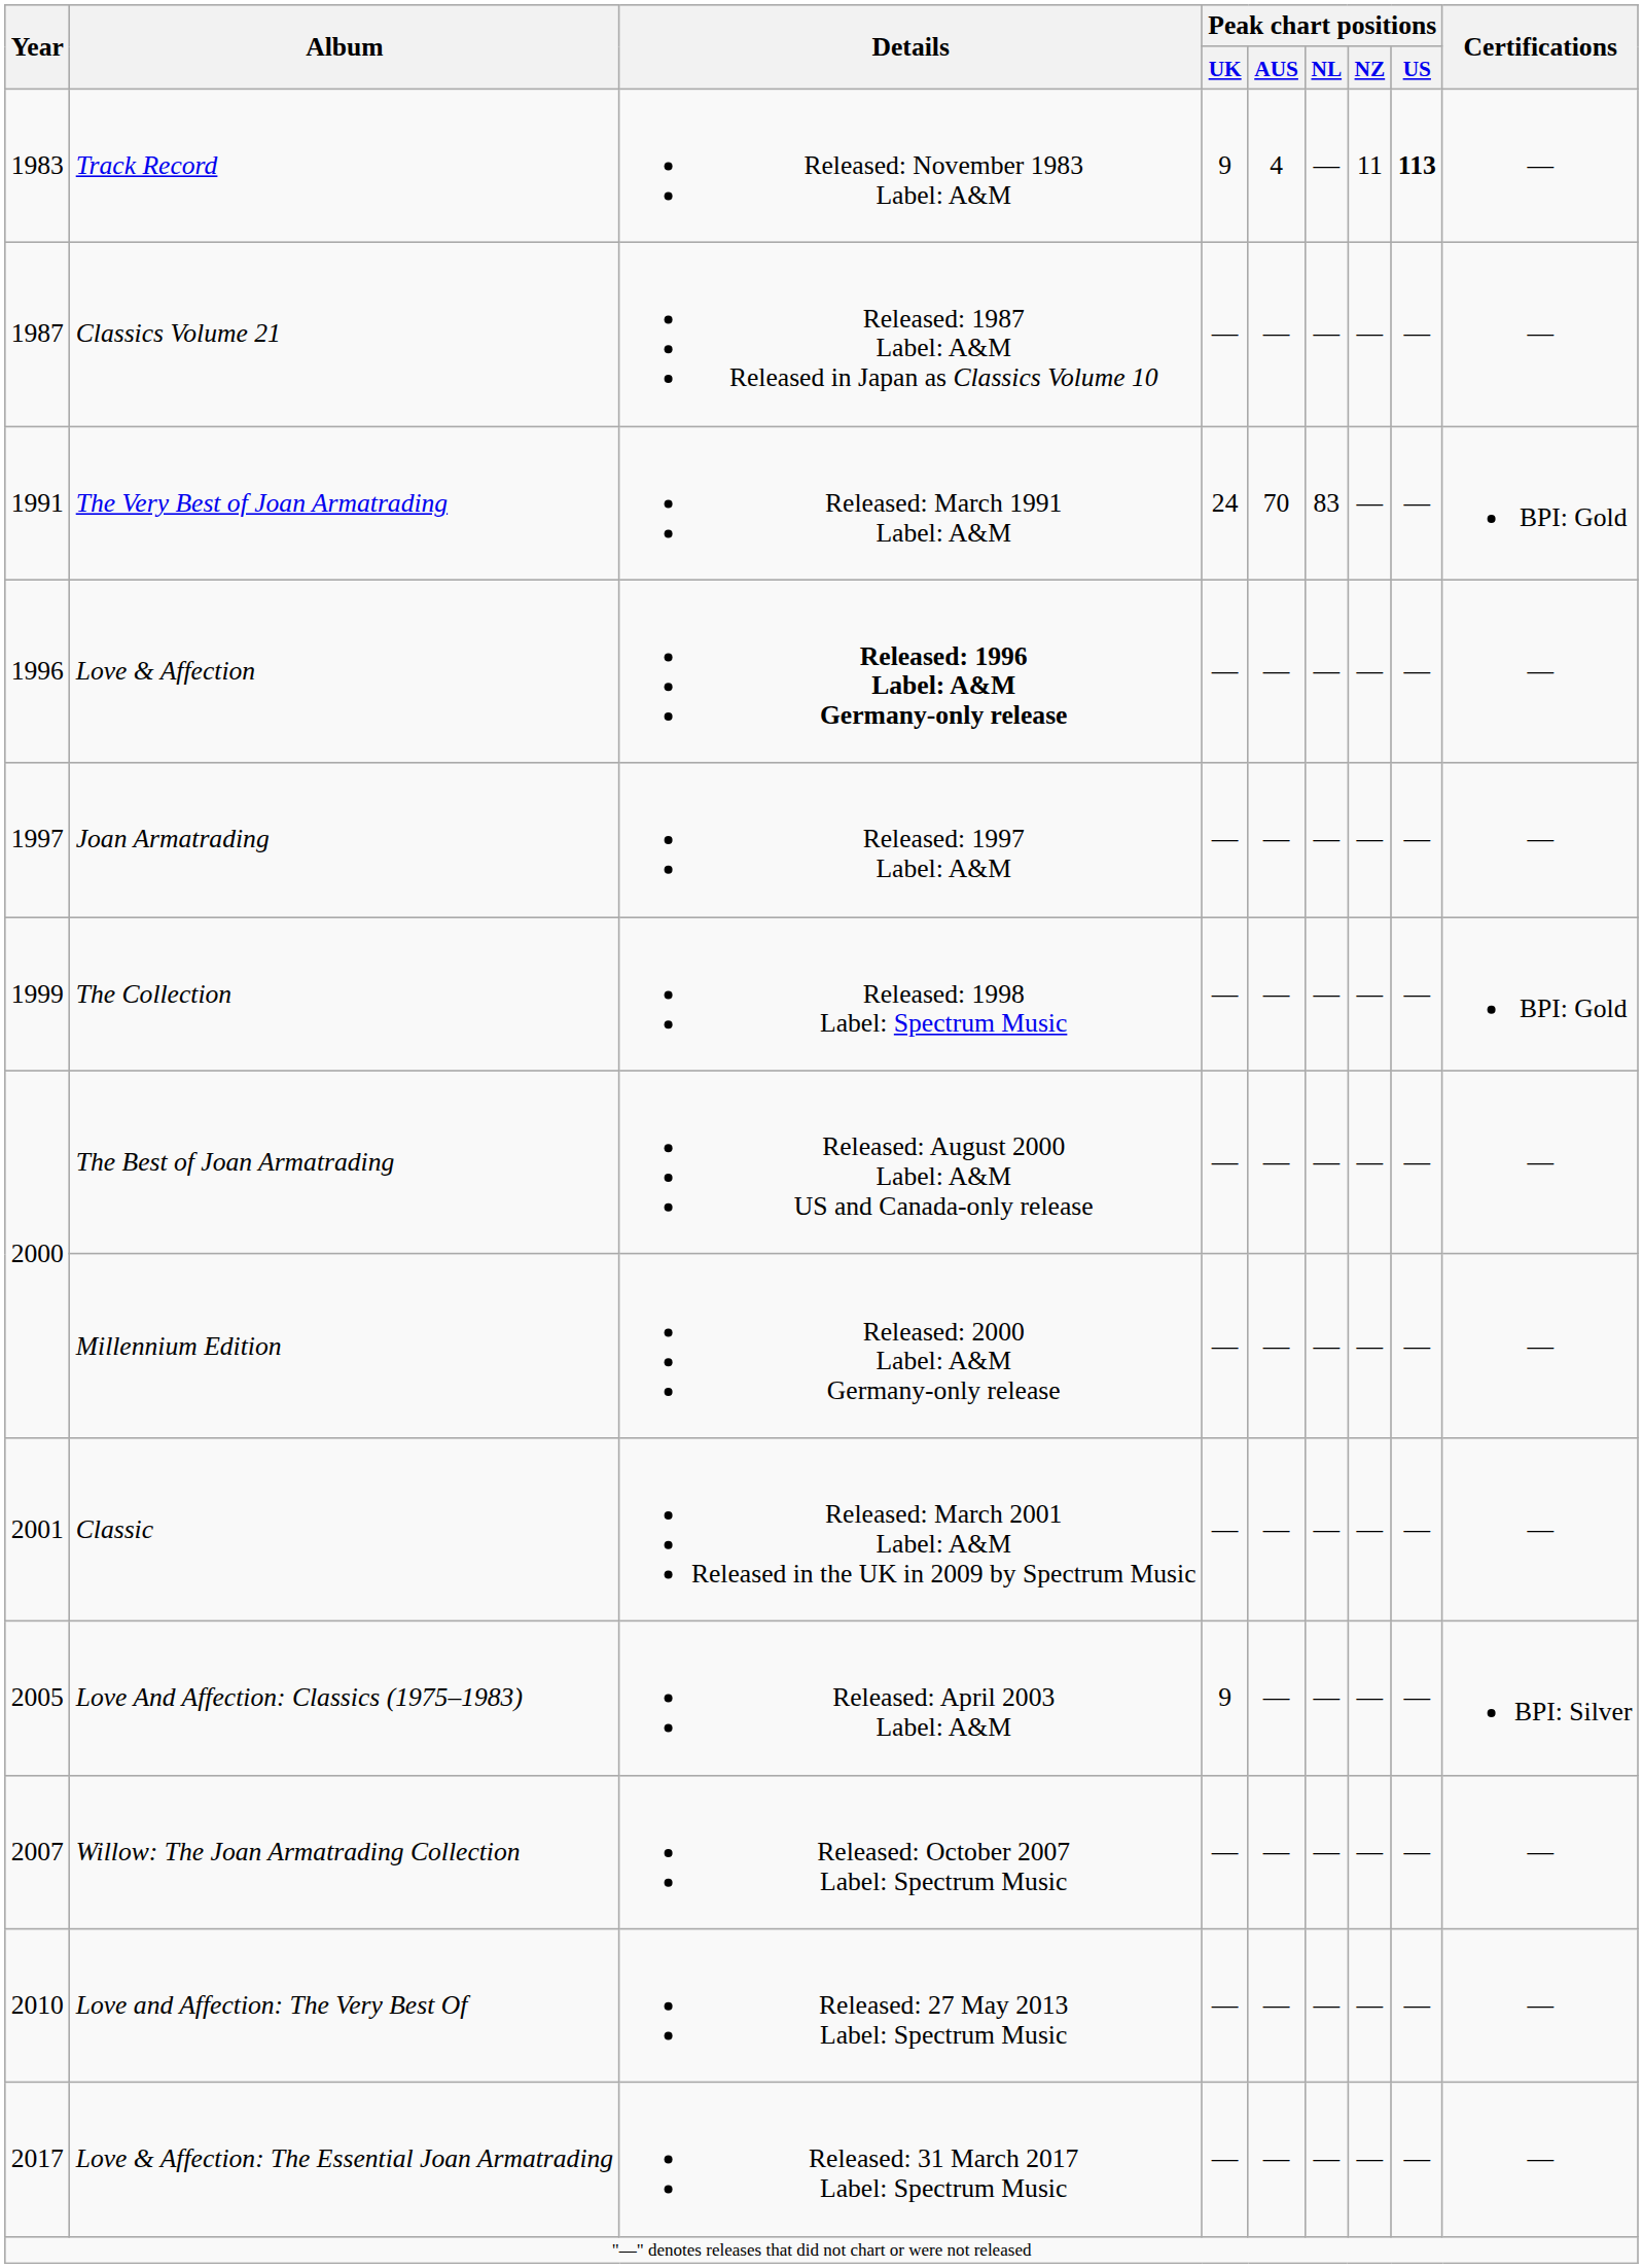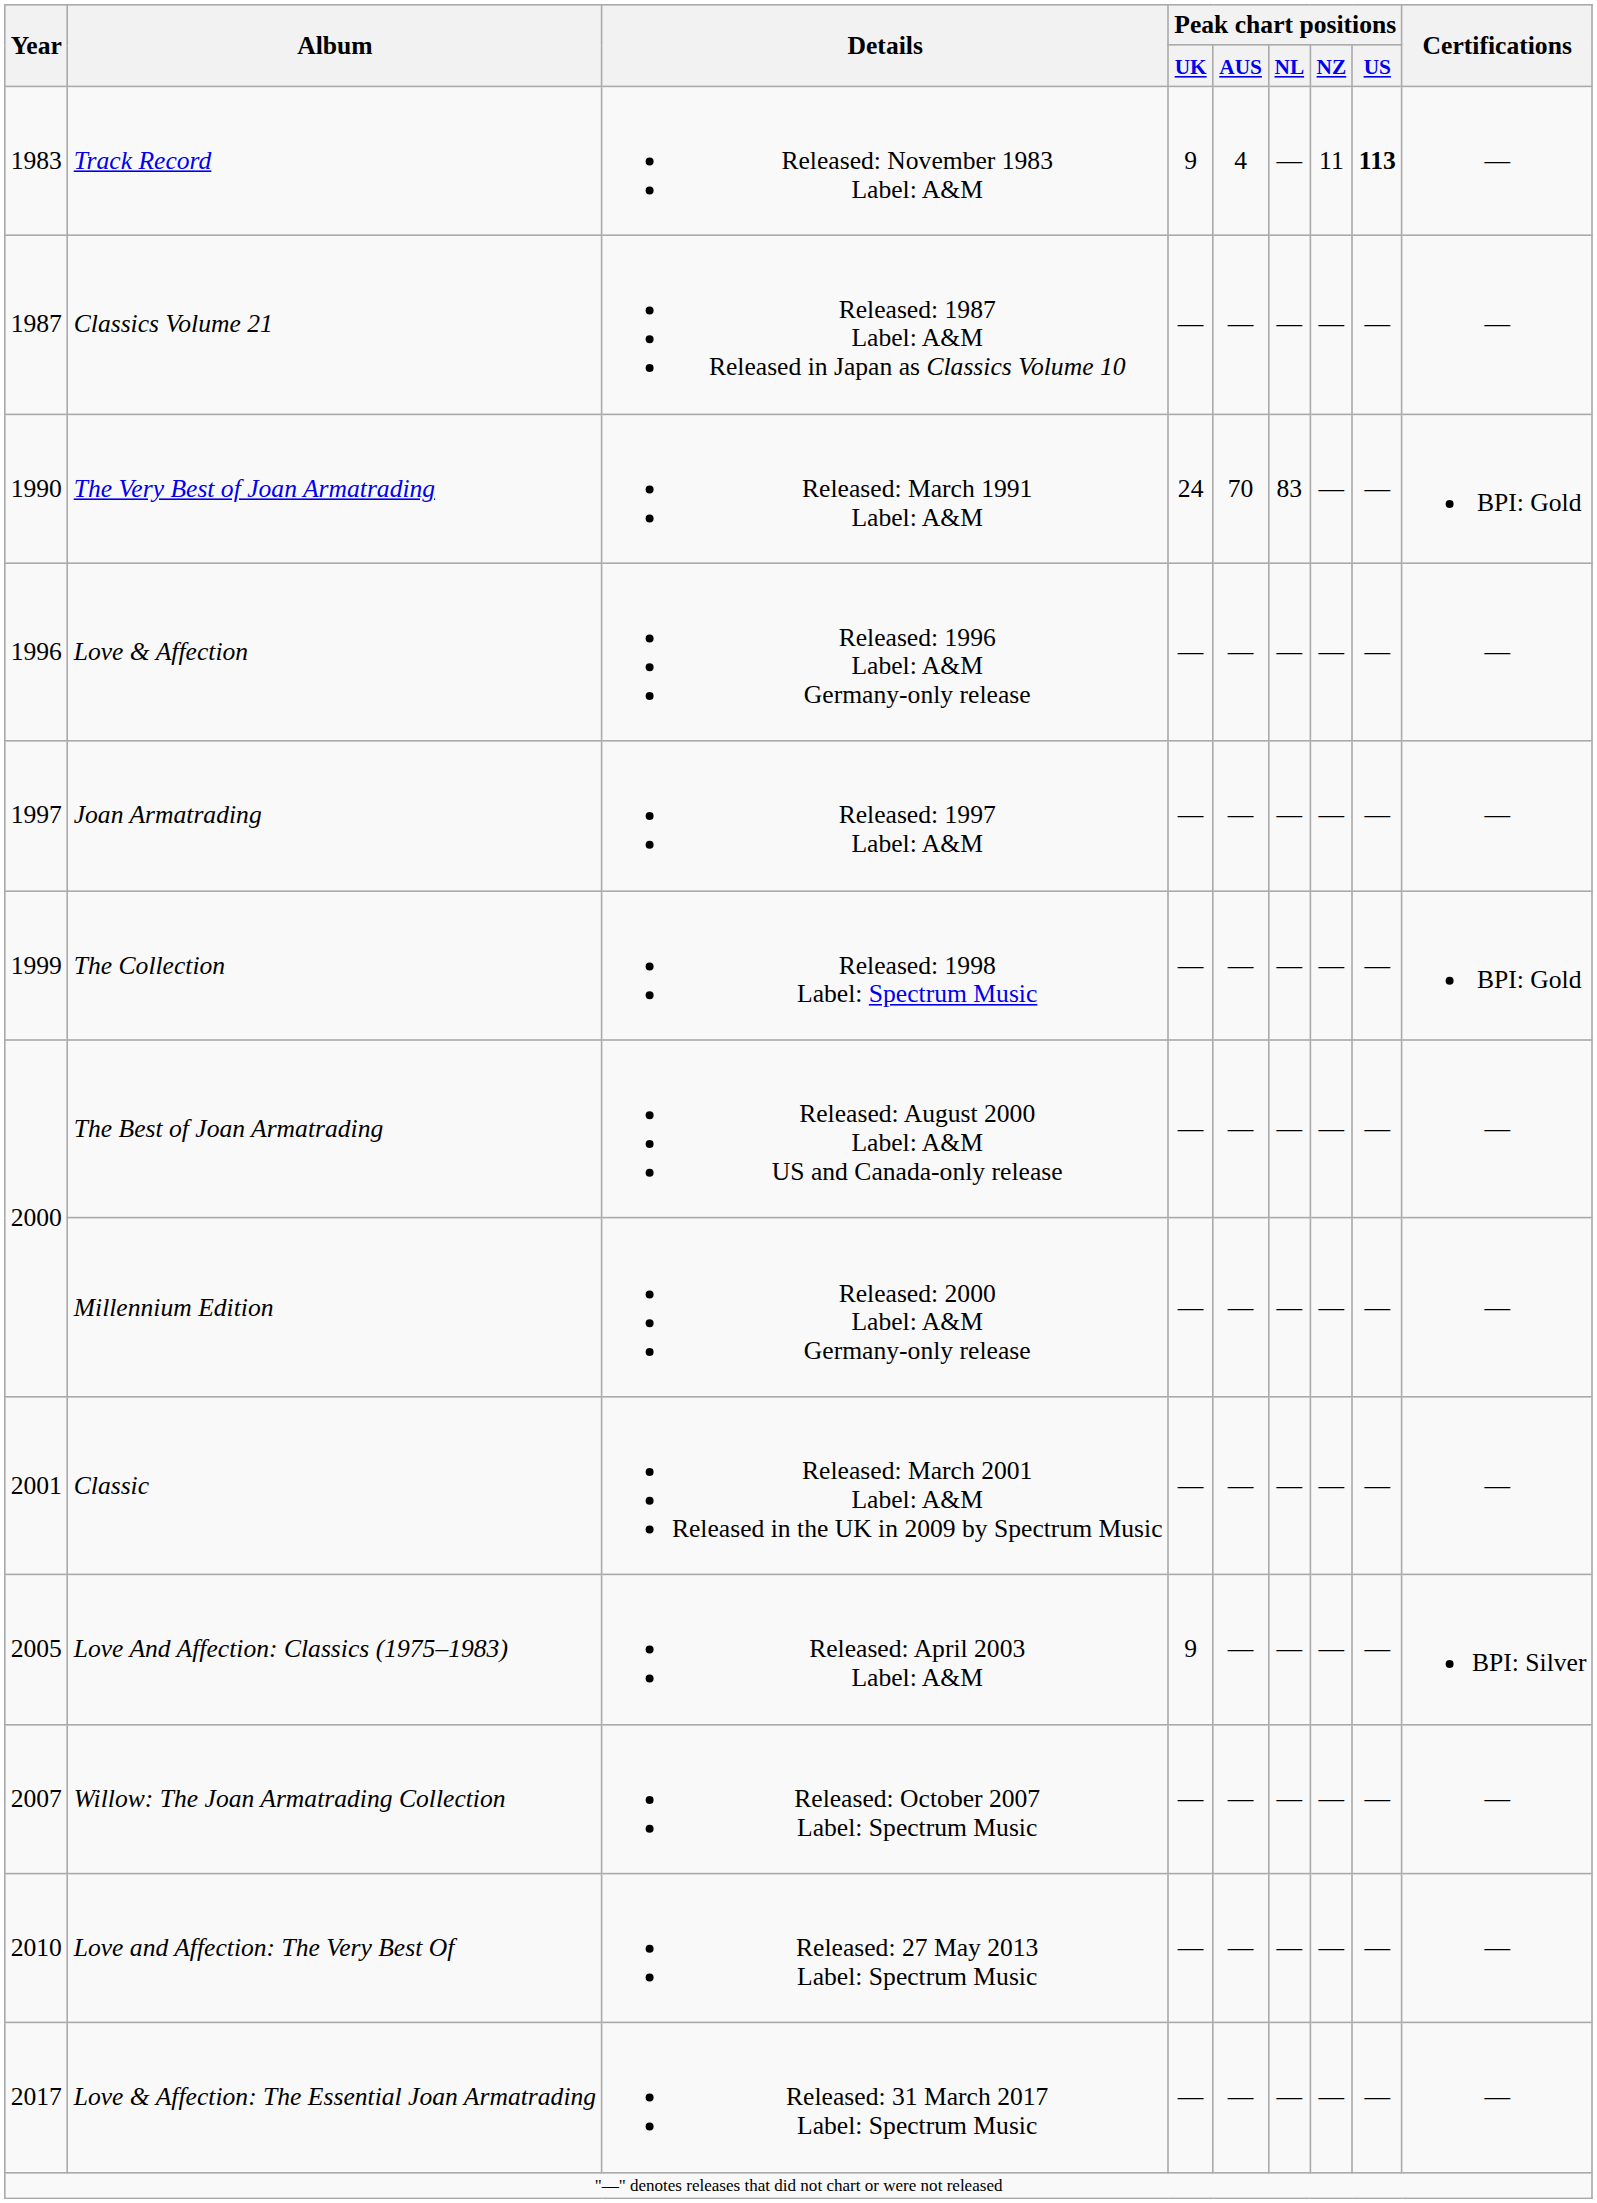 <table class="wikitable" style="text-align:center">
 <tr>
 <th rowspan="2">Year</th>
 <th rowspan="2">Album</th>
 <th rowspan="2">Details</th>
 <th colspan="5">Peak chart positions</th>
 <th rowspan="2">Certifications</th>
 </tr>
 <tr>
 <th><small><a href='#'>UK</a></small><br></th>
 <th><small><a href='#'>AUS</a></small><br></th>
 <th><small><a href='#'>NL</a></small><br></th>
 <th><small><a href='#'>NZ</a></small><br></th>
 <th><small><a href='#'>US</a></small><br></th>
 </tr>
 <tr>
 <td>1983</td>
 <td align="left"><em><a href='#'>Track Record</a></em></td>
 <td><br><ul><li>Released: November 1983</li><li>Label: A&M</li></ul></td>
 <td>9</td>
 <td>4</td>
 <td>—</td>
 <td>11</td>
 <td><strong>113</strong></td>
 <td>—</td>
 </tr>
 <tr>
 <td>1987</td>
 <td align="left"><em>Classics Volume 21</em></td>
 <td><br><ul><li>Released: 1987</li><li>Label: A&M</li><li>Released in Japan as <em>Classics Volume 10</em></li></ul></td>
 <td>—</td>
 <td>—</td>
 <td>—</td>
 <td>—</td>
 <td>—</td>
 <td>—</td>
 </tr>
 <tr>
-<td>1991</td>
+<td>1990</td>
 <td align="left"><em><a href='#'>The Very Best of Joan Armatrading</a></em></td>
 <td><br><ul><li>Released: March 1991</li><li>Label: A&M</li></ul></td>
 <td>24</td>
 <td>70</td>
 <td>83</td>
 <td>—</td>
 <td>—</td>
 <td><br><ul><li>BPI: Gold</li></ul></td>
 </tr>
 <tr>
 <td>1996</td>
 <td align="left"><em>Love & Affection</em></td>
-<td><strong><br><ul><li>Released: 1996</li><li>Label: A&M</li><li>Germany-only release</li></ul></strong></td>
+<td><br><ul><li>Released: 1996</li><li>Label: A&M</li><li>Germany-only release</li></ul></td>
 <td>—</td>
 <td>—</td>
 <td>—</td>
 <td>—</td>
 <td>—</td>
 <td>—</td>
 </tr>
 <tr>
 <td>1997</td>
 <td align="left"><em>Joan Armatrading</em></td>
 <td><br><ul><li>Released: 1997</li><li>Label: A&M</li></ul></td>
 <td>—</td>
 <td>—</td>
 <td>—</td>
 <td>—</td>
 <td>—</td>
 <td>—</td>
 </tr>
 <tr>
 <td>1999</td>
 <td align="left"><em>The Collection</em></td>
 <td><br><ul><li>Released: 1998</li><li>Label: <a href='#'>Spectrum Music</a></li></ul></td>
 <td>—</td>
 <td>—</td>
 <td>—</td>
 <td>—</td>
 <td>—</td>
 <td><br><ul><li>BPI: Gold</li></ul></td>
 </tr>
 <tr>
 <td rowspan="2">2000</td>
 <td align="left"><em>The Best of Joan Armatrading</em></td>
 <td><br><ul><li>Released: August 2000</li><li>Label: A&M</li><li>US and Canada-only release</li></ul></td>
 <td>—</td>
 <td>—</td>
 <td>—</td>
 <td>—</td>
 <td>—</td>
 <td>—</td>
 </tr>
 <tr>
 <td align="left"><em>Millennium Edition</em></td>
 <td><br><ul><li>Released: 2000</li><li>Label: A&M</li><li>Germany-only release</li></ul></td>
 <td>—</td>
 <td>—</td>
 <td>—</td>
 <td>—</td>
 <td>—</td>
 <td>—</td>
 </tr>
 <tr>
 <td>2001</td>
 <td align="left"><em>Classic</em></td>
 <td><br><ul><li>Released: March 2001</li><li>Label: A&M</li><li>Released in the UK in 2009 by Spectrum Music</li></ul></td>
 <td>—</td>
 <td>—</td>
 <td>—</td>
 <td>—</td>
 <td>—</td>
 <td>—</td>
 </tr>
 <tr>
 <td>2005</td>
 <td align="left"><em>Love And Affection: Classics (1975–1983)</em></td>
 <td><br><ul><li>Released: April 2003</li><li>Label: A&M</li></ul></td>
 <td>9</td>
 <td>—</td>
 <td>—</td>
 <td>—</td>
 <td>—</td>
 <td><br><ul><li>BPI: Silver</li></ul></td>
 </tr>
 <tr>
 <td>2007</td>
 <td align="left"><em>Willow: The Joan Armatrading Collection</em></td>
 <td><br><ul><li>Released: October 2007</li><li>Label: Spectrum Music</li></ul></td>
 <td>—</td>
 <td>—</td>
 <td>—</td>
 <td>—</td>
 <td>—</td>
 <td>—</td>
 </tr>
 <tr>
 <td>2010</td>
 <td align="left"><em>Love and Affection: The Very Best Of</em></td>
 <td><br><ul><li>Released: 27 May 2013</li><li>Label: Spectrum Music</li></ul></td>
 <td>—</td>
 <td>—</td>
 <td>—</td>
 <td>—</td>
 <td>—</td>
 <td>—</td>
 </tr>
 <tr>
 <td>2017</td>
 <td align="left"><em>Love & Affection: The Essential Joan Armatrading</em></td>
 <td><br><ul><li>Released: 31 March 2017</li><li>Label: Spectrum Music</li></ul></td>
 <td>—</td>
 <td>—</td>
 <td>—</td>
 <td>—</td>
 <td>—</td>
 <td>—</td>
 </tr>
 <tr>
 <td colspan="9" style="font-size:8pt">"—" denotes releases that did not chart or were not released</td>
 </tr>
 </table>
